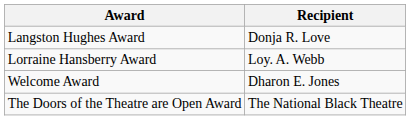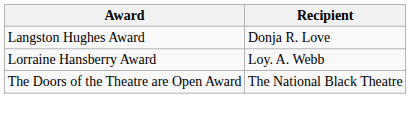 <table class="wikitable">
 <tr>
 <th>Award</th>
 <th>Recipient</th>
 </tr>
 <tr>
 <td>Langston Hughes Award</td>
 <td>Donja R. Love</td>
 </tr>
 <tr>
 <td>Lorraine Hansberry Award</td>
 <td>Loy. A. Webb</td>
 </tr>
 <tr>
-<td>Welcome Award</td>
-<td>Dharon E. Jones</td>
-</tr>
-<tr>
 <td>The Doors of the Theatre are Open Award</td>
 <td>The National Black Theatre</td>
 </tr>
 </table>
